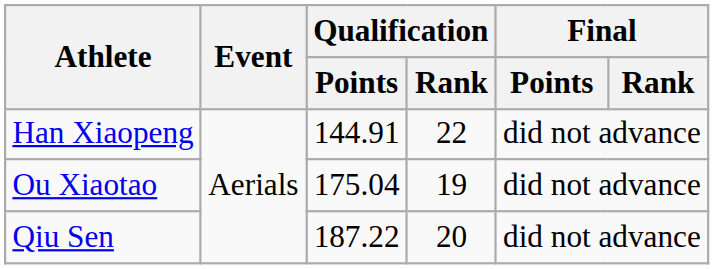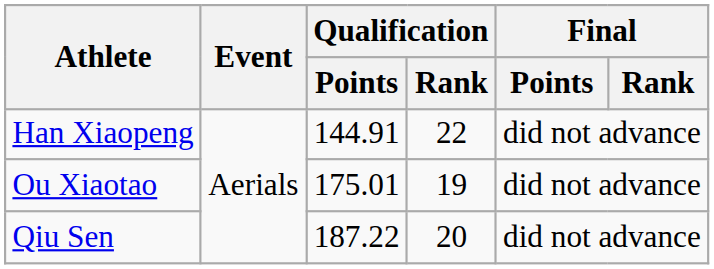 <table class="wikitable" style="font-size:90%">
 <tr>
 <th rowspan="2">Athlete</th>
 <th rowspan="2">Event</th>
 <th colspan="2">Qualification</th>
 <th colspan="2">Final</th>
 </tr>
 <tr>
 <th>Points</th>
 <th>Rank</th>
 <th>Points</th>
 <th>Rank</th>
 </tr>
 <tr>
 <td><a href='#'>Han Xiaopeng</a></td>
 <td rowspan="3">Aerials</td>
 <td align="center">144.91</td>
 <td align="center">22</td>
 <td colspan="2">did not advance</td>
 </tr>
 <tr>
 <td><a href='#'>Ou Xiaotao</a></td>
-<td align="center">175.04</td>
+<td align="center">175.01</td>
 <td align="center">19</td>
 <td colspan="2">did not advance</td>
 </tr>
 <tr>
 <td><a href='#'>Qiu Sen</a></td>
 <td align="center">187.22</td>
 <td align="center">20</td>
 <td colspan="2">did not advance</td>
 </tr>
 </table>
